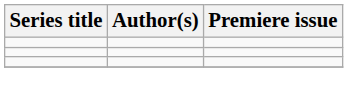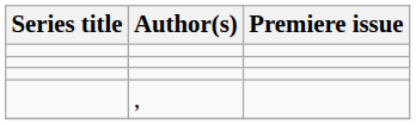 <table class="wikitable sortable">
 <tr>
 <th scope="col">Series title</th>
 <th scope="col">Author(s)</th>
 <th scope="col">Premiere issue</th>
 </tr>
 <tr>
 <td></td>
 <td></td>
 <td></td>
 </tr>
 <tr>
 <td></td>
 <td></td>
 <td></td>
 </tr>
 <tr>
 <td></td>
 <td></td>
 <td></td>
 </tr>
 <tr>
+<td></td>
+<td>, </td>
+<td></td>
+</tr>
+<tr>
 </tr>
 </table>
